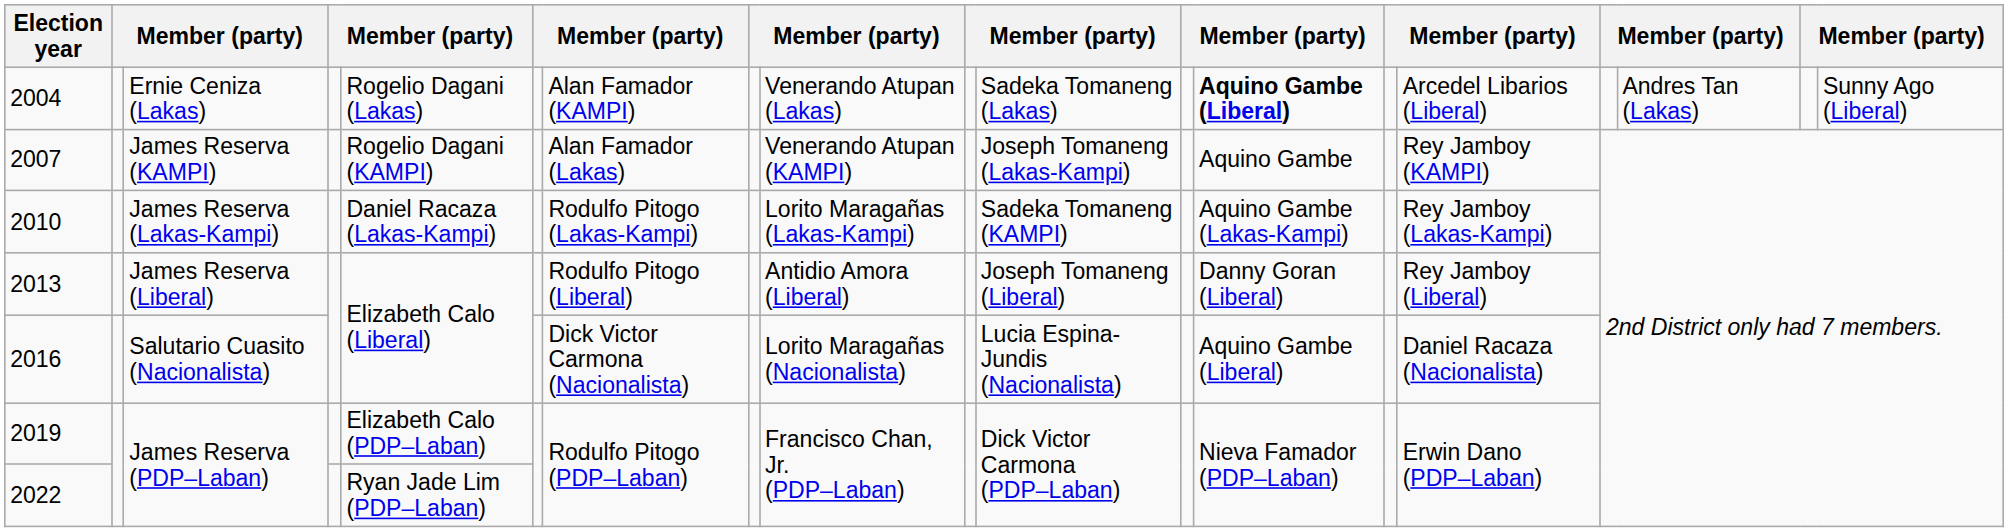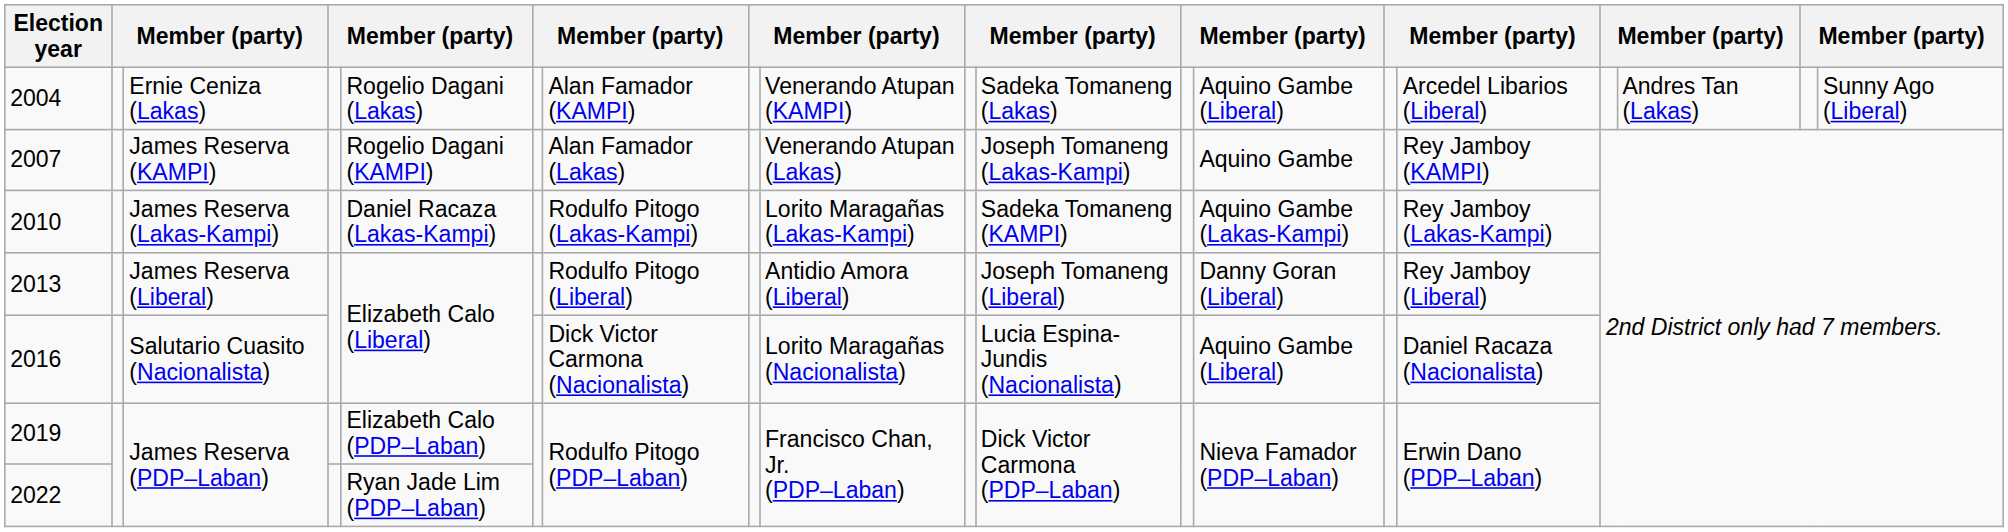 <table class=wikitable style="font-size:90%">
 <tr>
 <th width=60px>Election<br>year</th>
 <th colspan=2 width=140px>Member (party)</th>
 <th colspan=2 width=140px>Member (party)</th>
 <th colspan=2 width=140px>Member (party)</th>
 <th colspan=2 width=140px>Member (party)</th>
 <th colspan=2 width=140px>Member (party)</th>
 <th colspan=2 width=140px>Member (party)</th>
 <th colspan=2 width=140px>Member (party)</th>
 <th colspan=2 width=140px>Member (party)</th>
 <th colspan=2 width=140px>Member (party)</th>
 </tr>
 <tr>
 <td>2004</td>
 <td bgcolor=></td>
 <td>Ernie Ceniza<br>(<a href='#'>Lakas</a>)</td>
 <td bgcolor=></td>
 <td>Rogelio Dagani<br>(<a href='#'>Lakas</a>)</td>
 <td bgcolor=></td>
 <td>Alan Famador<br>(<a href='#'>KAMPI</a>)</td>
 <td bgcolor=></td>
-<td>Venerando Atupan<br>(<a href='#'>Lakas</a>)</td>
+<td>Venerando Atupan<br>(<a href='#'>KAMPI</a>)</td>
 <td bgcolor=></td>
 <td>Sadeka Tomaneng<br>(<a href='#'>Lakas</a>)</td>
 <td bgcolor=></td>
-<td><strong>Aquino Gambe<br>(<a href='#'>Liberal</a>)</strong></td>
+<td>Aquino Gambe<br>(<a href='#'>Liberal</a>)</td>
 <td bgcolor=></td>
 <td>Arcedel Libarios<br>(<a href='#'>Liberal</a>)</td>
 <td bgcolor=></td>
 <td>Andres Tan<br>(<a href='#'>Lakas</a>)</td>
 <td bgcolor=></td>
 <td>Sunny Ago<br>(<a href='#'>Liberal</a>)</td>
 </tr>
 <tr>
 <td>2007</td>
 <td bgcolor=></td>
 <td>James Reserva<br>(<a href='#'>KAMPI</a>)</td>
 <td bgcolor=></td>
 <td>Rogelio Dagani<br>(<a href='#'>KAMPI</a>)</td>
 <td bgcolor=></td>
 <td>Alan Famador<br>(<a href='#'>Lakas</a>)</td>
 <td bgcolor=></td>
-<td>Venerando Atupan<br>(<a href='#'>KAMPI</a>)</td>
+<td>Venerando Atupan<br>(<a href='#'>Lakas</a>)</td>
 <td bgcolor=></td>
 <td>Joseph Tomaneng<br>(<a href='#'>Lakas-Kampi</a>)</td>
 <td></td>
 <td>Aquino Gambe</td>
 <td bgcolor=></td>
 <td>Rey Jamboy<br>(<a href='#'>KAMPI</a>)</td>
 <td colspan="4" rowspan="6"><em>2nd District only had 7 members.</em></td>
 </tr>
 <tr>
 <td>2010</td>
 <td bgcolor=></td>
 <td>James Reserva<br>(<a href='#'>Lakas-Kampi</a>)</td>
 <td bgcolor=></td>
 <td>Daniel Racaza<br>(<a href='#'>Lakas-Kampi</a>)</td>
 <td bgcolor=></td>
 <td>Rodulfo Pitogo<br>(<a href='#'>Lakas-Kampi</a>)</td>
 <td bgcolor=></td>
 <td>Lorito Maragañas<br>(<a href='#'>Lakas-Kampi</a>)</td>
 <td bgcolor=></td>
 <td>Sadeka Tomaneng<br>(<a href='#'>KAMPI</a>)</td>
 <td bgcolor=></td>
 <td>Aquino Gambe<br>(<a href='#'>Lakas-Kampi</a>)</td>
 <td bgcolor=></td>
 <td>Rey Jamboy<br>(<a href='#'>Lakas-Kampi</a>)</td>
 </tr>
 <tr>
 <td>2013</td>
 <td bgcolor=></td>
 <td>James Reserva<br>(<a href='#'>Liberal</a>)</td>
 <td rowspan=2 bgcolor=></td>
 <td rowspan=2>Elizabeth Calo<br>(<a href='#'>Liberal</a>)</td>
 <td bgcolor=></td>
 <td>Rodulfo Pitogo<br>(<a href='#'>Liberal</a>)</td>
 <td bgcolor=></td>
 <td>Antidio Amora<br>(<a href='#'>Liberal</a>)</td>
 <td bgcolor=></td>
 <td>Joseph Tomaneng<br>(<a href='#'>Liberal</a>)</td>
 <td bgcolor=></td>
 <td>Danny Goran<br>(<a href='#'>Liberal</a>)</td>
 <td bgcolor=></td>
 <td>Rey Jamboy<br>(<a href='#'>Liberal</a>)</td>
 </tr>
 <tr>
 <td>2016</td>
 <td bgcolor=></td>
 <td>Salutario Cuasito<br>(<a href='#'>Nacionalista</a>)</td>
 <td bgcolor=></td>
 <td>Dick Victor Carmona<br>(<a href='#'>Nacionalista</a>)</td>
 <td bgcolor=></td>
 <td>Lorito Maragañas<br>(<a href='#'>Nacionalista</a>)</td>
 <td bgcolor=></td>
 <td>Lucia Espina-Jundis<br>(<a href='#'>Nacionalista</a>)</td>
 <td bgcolor=></td>
 <td>Aquino Gambe<br>(<a href='#'>Liberal</a>)</td>
 <td bgcolor=></td>
 <td>Daniel Racaza<br>(<a href='#'>Nacionalista</a>)</td>
 </tr>
 <tr>
 <td>2019</td>
 <td rowspan=2 bgcolor=></td>
 <td rowspan=2>James Reserva<br>(<a href='#'>PDP–Laban</a>)</td>
 <td bgcolor=></td>
 <td>Elizabeth Calo<br>(<a href='#'>PDP–Laban</a>)</td>
 <td rowspan=2 bgcolor=></td>
 <td rowspan=2>Rodulfo Pitogo<br>(<a href='#'>PDP–Laban</a>)</td>
 <td rowspan=2 bgcolor=></td>
 <td rowspan=2>Francisco Chan, Jr.<br>(<a href='#'>PDP–Laban</a>)</td>
 <td rowspan=2 bgcolor=></td>
 <td rowspan=2>Dick Victor Carmona<br>(<a href='#'>PDP–Laban</a>)</td>
 <td rowspan=2 bgcolor=></td>
 <td rowspan=2>Nieva Famador<br>(<a href='#'>PDP–Laban</a>)</td>
 <td rowspan=2 bgcolor=></td>
 <td rowspan=2>Erwin Dano<br>(<a href='#'>PDP–Laban</a>)</td>
 </tr>
 <tr>
 <td>2022</td>
 <td bgcolor=></td>
 <td>Ryan Jade Lim<br>(<a href='#'>PDP–Laban</a>)</td>
 </tr>
 </table>
